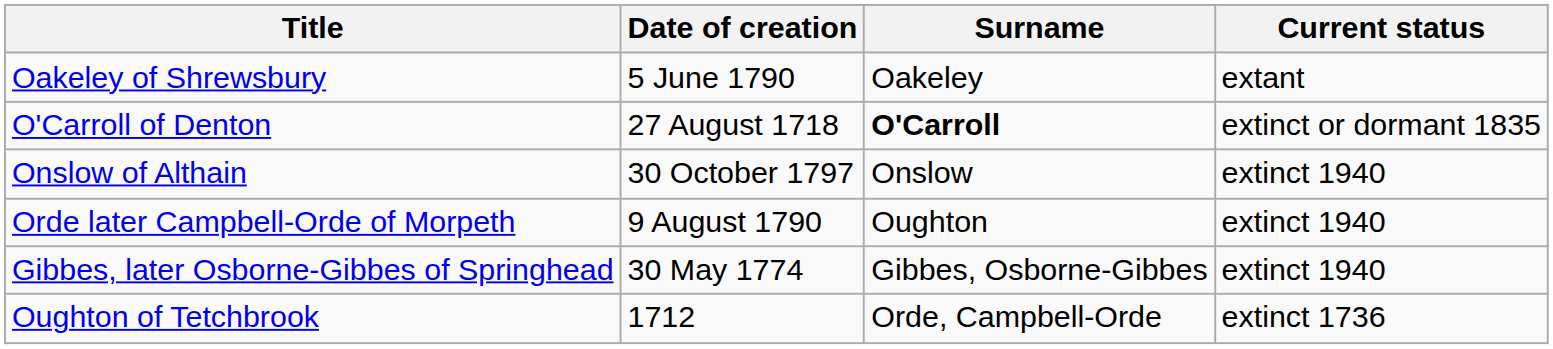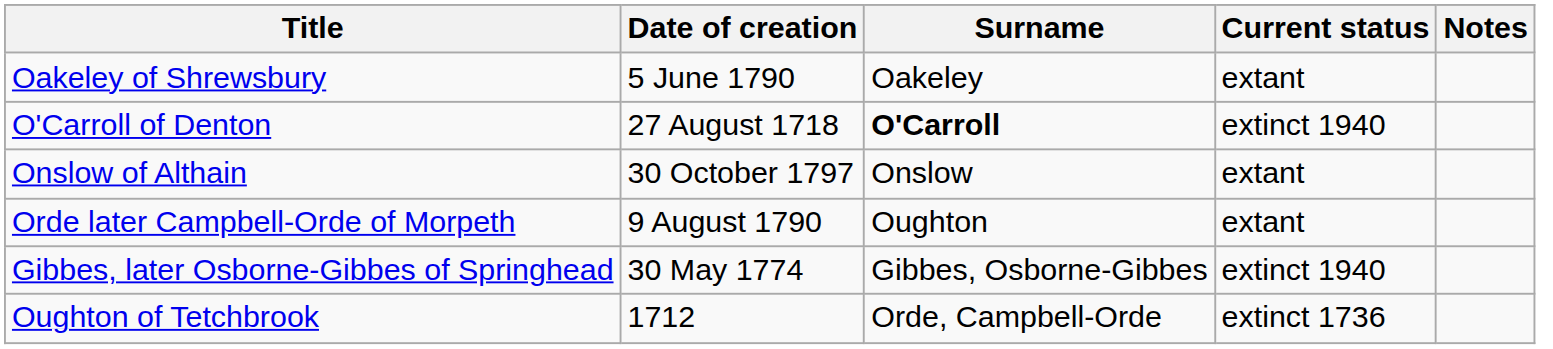 <table class="wikitable">
 <tr>
 <th>Title</th>
 <th>Date of creation</th>
 <th>Surname</th>
 <th>Current status</th>
+<th>Notes</th>
 </tr>
 <tr>
 <td><a href='#'>Oakeley of Shrewsbury</a></td>
 <td>5 June 1790</td>
 <td>Oakeley</td>
 <td>extant</td>
+<td></td>
 </tr>
 <tr>
 <td><a href='#'>O'Carroll of Denton</a></td>
 <td>27 August 1718</td>
 <td><strong>O'Carroll</strong></td>
-<td>extinct or dormant 1835</td>
+<td>extinct 1940</td>
+<td></td>
 </tr>
 <tr>
 <td><a href='#'>Onslow of Althain</a></td>
 <td>30 October 1797</td>
 <td>Onslow</td>
-<td>extinct 1940</td>
+<td>extant</td>
+<td></td>
 </tr>
 <tr>
 <td><a href='#'>Orde later Campbell-Orde of Morpeth</a></td>
 <td>9 August 1790</td>
 <td>Oughton</td>
-<td>extinct 1940</td>
+<td>extant</td>
+<td></td>
 </tr>
 <tr>
 <td><a href='#'>Gibbes, later Osborne-Gibbes of Springhead</a></td>
 <td>30 May 1774</td>
 <td>Gibbes, Osborne-Gibbes</td>
 <td>extinct 1940</td>
+<td></td>
 </tr>
 <tr>
 <td><a href='#'>Oughton of Tetchbrook</a></td>
 <td>1712</td>
 <td>Orde, Campbell-Orde</td>
 <td>extinct 1736</td>
+<td></td>
 </tr>
 </table>
